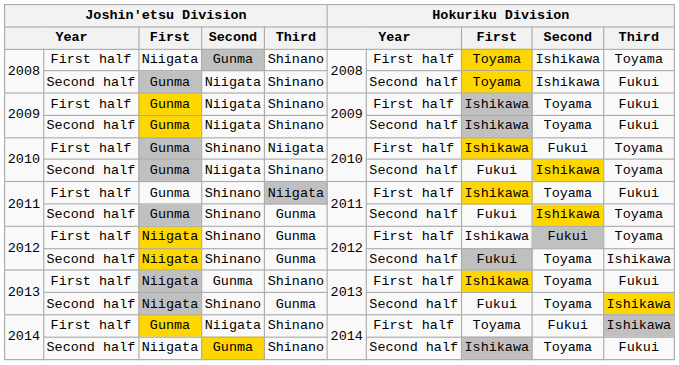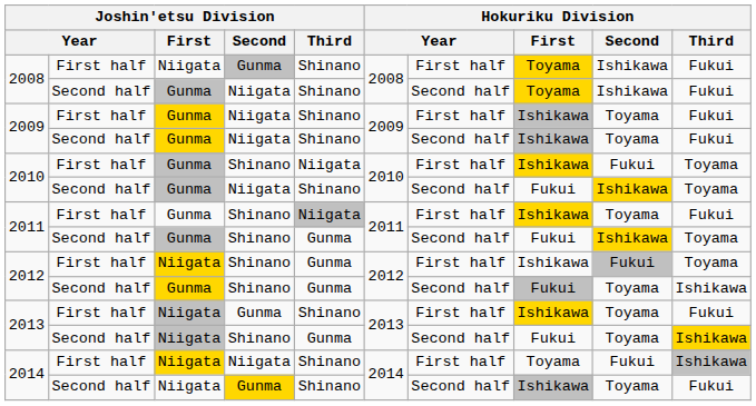 <table class="wikitable" style="text-align:center; font-size:small">
 <tr>
 <th colspan="5">Joshin'etsu Division</th>
 <th colspan="5">Hokuriku Division</th>
 </tr>
 <tr>
 <th colspan="2">Year</th>
 <th>First</th>
 <th>Second</th>
 <th>Third</th>
 <th colspan="2">Year</th>
 <th>First</th>
 <th>Second</th>
 <th>Third</th>
 </tr>
 <tr>
 <td rowspan="2">2008</td>
 <td>First half</td>
 <td>Niigata</td>
 <td bgcolor="silver">Gunma</td>
 <td>Shinano</td>
 <td rowspan="2">2008</td>
 <td>First half</td>
 <td bgcolor="gold">Toyama</td>
 <td>Ishikawa</td>
-<td>Toyama</td>
+<td>Fukui</td>
 </tr>
 <tr>
 <td>Second half</td>
 <td bgcolor="silver">Gunma</td>
 <td>Niigata</td>
 <td>Shinano</td>
 <td>Second half</td>
 <td bgcolor="gold">Toyama</td>
 <td>Ishikawa</td>
 <td>Fukui</td>
 </tr>
 <tr>
 <td rowspan="2">2009</td>
 <td>First half</td>
 <td bgcolor="gold">Gunma</td>
 <td>Niigata</td>
 <td>Shinano</td>
 <td rowspan="2">2009</td>
 <td>First half</td>
 <td bgcolor="silver">Ishikawa</td>
 <td>Toyama</td>
 <td>Fukui</td>
 </tr>
 <tr>
 <td>Second half</td>
 <td bgcolor="gold">Gunma</td>
 <td>Niigata</td>
 <td>Shinano</td>
 <td>Second half</td>
 <td bgcolor="silver">Ishikawa</td>
 <td>Toyama</td>
 <td>Fukui</td>
 </tr>
 <tr>
 <td rowspan="2">2010</td>
 <td>First half</td>
 <td bgcolor="silver">Gunma</td>
 <td>Shinano</td>
 <td>Niigata</td>
 <td rowspan="2">2010</td>
 <td>First half</td>
 <td bgcolor="gold">Ishikawa</td>
 <td>Fukui</td>
 <td>Toyama</td>
 </tr>
 <tr>
 <td>Second half</td>
 <td bgcolor="silver">Gunma</td>
 <td>Niigata</td>
 <td>Shinano</td>
 <td>Second half</td>
 <td>Fukui</td>
 <td bgcolor="gold">Ishikawa</td>
 <td>Toyama</td>
 </tr>
 <tr>
 <td rowspan="2">2011</td>
 <td>First half</td>
 <td>Gunma</td>
 <td>Shinano</td>
 <td bgcolor="silver">Niigata</td>
 <td rowspan="2">2011</td>
 <td>First half</td>
 <td bgcolor="gold">Ishikawa</td>
 <td>Toyama</td>
 <td>Fukui</td>
 </tr>
 <tr>
 <td>Second half</td>
 <td bgcolor="silver">Gunma</td>
 <td>Shinano</td>
 <td>Gunma</td>
 <td>Second half</td>
 <td>Fukui</td>
 <td bgcolor="gold">Ishikawa</td>
 <td>Toyama</td>
 </tr>
 <tr>
 <td rowspan="2">2012</td>
 <td>First half</td>
 <td bgcolor="gold">Niigata</td>
 <td>Shinano</td>
 <td>Gunma</td>
 <td rowspan="2">2012</td>
 <td>First half</td>
 <td>Ishikawa</td>
 <td bgcolor="silver">Fukui</td>
 <td>Toyama</td>
 </tr>
 <tr>
 <td>Second half</td>
-<td bgcolor="gold">Niigata</td>
+<td bgcolor="gold">Gunma</td>
 <td>Shinano</td>
 <td>Gunma</td>
 <td>Second half</td>
 <td bgcolor="silver">Fukui</td>
 <td>Toyama</td>
 <td>Ishikawa</td>
 </tr>
 <tr>
 <td rowspan="2">2013</td>
 <td>First half</td>
 <td bgcolor="silver">Niigata</td>
 <td>Gunma</td>
 <td>Shinano</td>
 <td rowspan="2">2013</td>
 <td>First half</td>
 <td bgcolor="gold">Ishikawa</td>
 <td>Toyama</td>
 <td>Fukui</td>
 </tr>
 <tr>
 <td>Second half</td>
 <td bgcolor="silver">Niigata</td>
 <td>Shinano</td>
 <td>Gunma</td>
 <td>Second half</td>
 <td>Fukui</td>
 <td>Toyama</td>
 <td bgcolor="gold">Ishikawa</td>
 </tr>
 <tr>
 <td rowspan="2">2014</td>
 <td>First half</td>
-<td bgcolor="gold">Gunma</td>
+<td bgcolor="gold">Niigata</td>
 <td>Niigata</td>
 <td>Shinano</td>
 <td rowspan="2">2014</td>
 <td>First half</td>
 <td>Toyama</td>
 <td>Fukui</td>
 <td bgcolor="silver">Ishikawa</td>
 </tr>
 <tr>
 <td>Second half</td>
 <td>Niigata</td>
 <td bgcolor="gold">Gunma</td>
 <td>Shinano</td>
 <td>Second half</td>
 <td bgcolor="silver">Ishikawa</td>
 <td>Toyama</td>
 <td>Fukui</td>
 </tr>
 </table>
